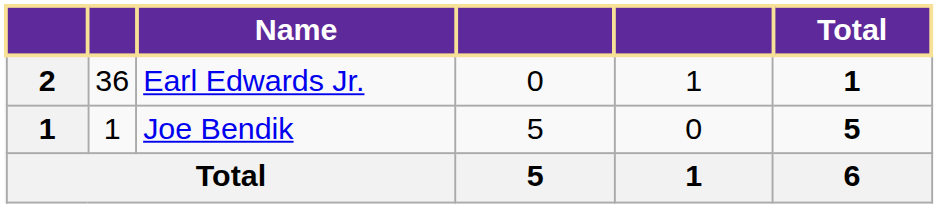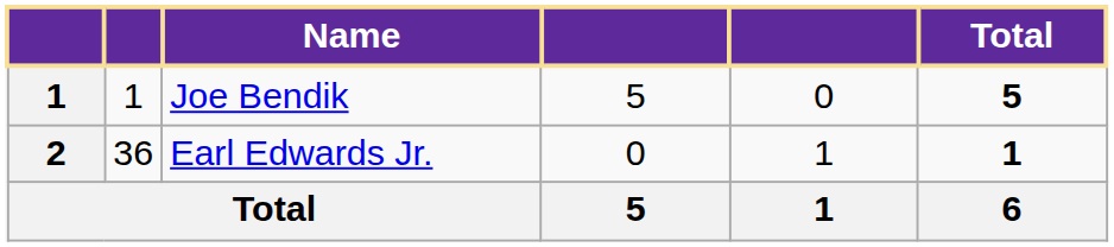 <table class="wikitable" style="text-align:center;">
 <tr>
 <th style="background:#5E299A; color:white; border:2px solid #F8E196; width:35px;"></th>
 <th style="background:#5E299A; color:white; border:2px solid #F8E196; width=35px;"></th>
 <th scope="col" style="background:#5E299A; color:white; border:2px solid #F8E196; width:160px;">Name</th>
 <th style="background:#5E299A; color:white; border:2px solid #F8E196; width:75px;"></th>
 <th style="background:#5E299A; color:white; border:2px solid #F8E196; width:75px;"></th>
 <th style="background:#5E299A; color:white; border:2px solid #F8E196; width:75px;">Total</th>
 </tr>
 <tr>
+<th>1</th>
+<td>1</td>
+<td align="left"> <a href='#'>Joe Bendik</a></td>
+<td>5</td>
+<td>0</td>
+<td><strong>5</strong></td>
+</tr>
+<tr>
 <th>2</th>
 <td>36</td>
 <td align="left"> <a href='#'>Earl Edwards Jr.</a></td>
 <td>0</td>
 <td>1</td>
 <td><strong>1</strong></td>
 </tr>
 <tr>
-<th>1</th>
-<td>1</td>
-<td align="left"> <a href='#'>Joe Bendik</a></td>
-<td>5</td>
-<td>0</td>
-<td><strong>5</strong></td>
-</tr>
-<tr>
 <th colspan="3">Total</th>
 <th>5</th>
 <th>1</th>
 <th>6</th>
 </tr>
 </table>
